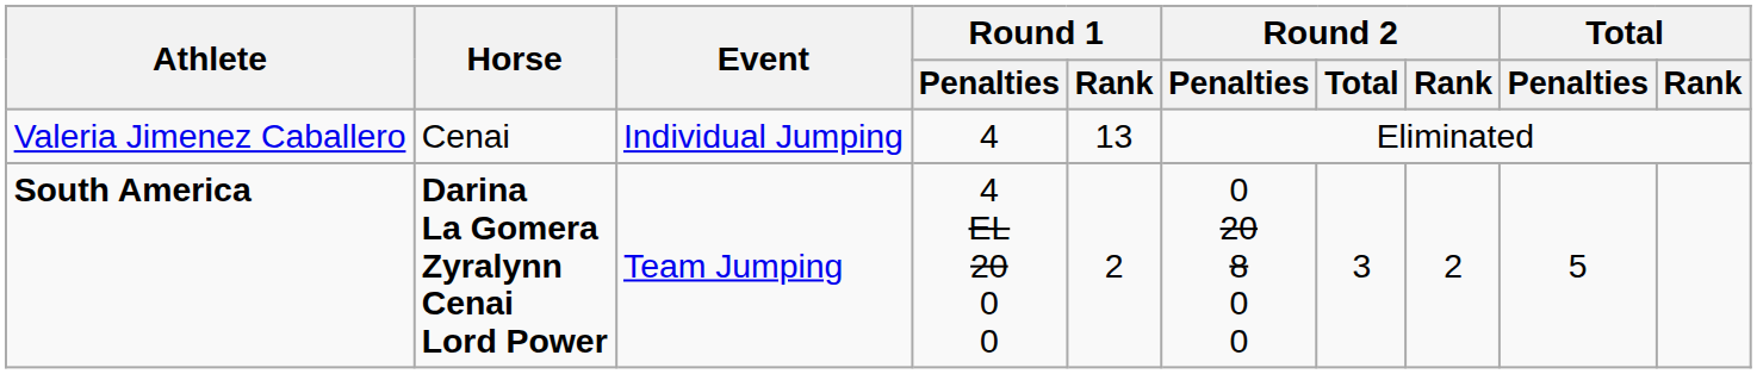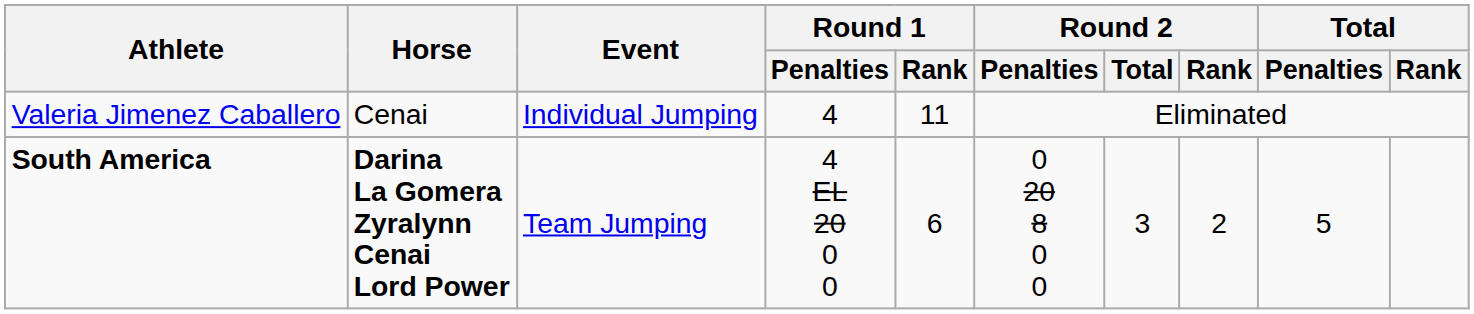 <table class="wikitable" border="1" style="font-size:90%">
 <tr>
 <th rowspan=2>Athlete</th>
 <th rowspan=2>Horse</th>
 <th rowspan=2>Event</th>
 <th colspan=2>Round 1</th>
 <th colspan=3>Round 2</th>
 <th colspan=2>Total</th>
 </tr>
 <tr style="font-size:95%">
 <th>Penalties</th>
 <th>Rank</th>
 <th>Penalties</th>
 <th>Total</th>
 <th>Rank</th>
 <th>Penalties</th>
 <th>Rank</th>
 </tr>
 <tr align=center>
 <td align=left><a href='#'>Valeria Jimenez Caballero</a></td>
 <td align=left>Cenai</td>
 <td align=left><a href='#'>Individual Jumping</a></td>
 <td>4</td>
-<td>13</td>
+<td>11</td>
 <td colspan=5>Eliminated</td>
 </tr>
 <tr align=center>
 <td align=left><strong>South America</strong><br><br><br><br><br></td>
 <td align=left valign=bottom><strong>Darina<br>La Gomera<br>Zyralynn<br>Cenai<br>Lord Power</strong></td>
 <td align=left><a href='#'>Team Jumping</a></td>
 <td valign=bottom>4<br><s>EL</s><br><s>20</s><br>0<br>0</td>
-<td>2</td>
+<td>6</td>
 <td valign=bottom>0<br><s>20</s><br><s>8</s><br>0<br>0</td>
 <td>3</td>
 <td>2</td>
 <td>5</td>
 <td></td>
 </tr>
 </table>
